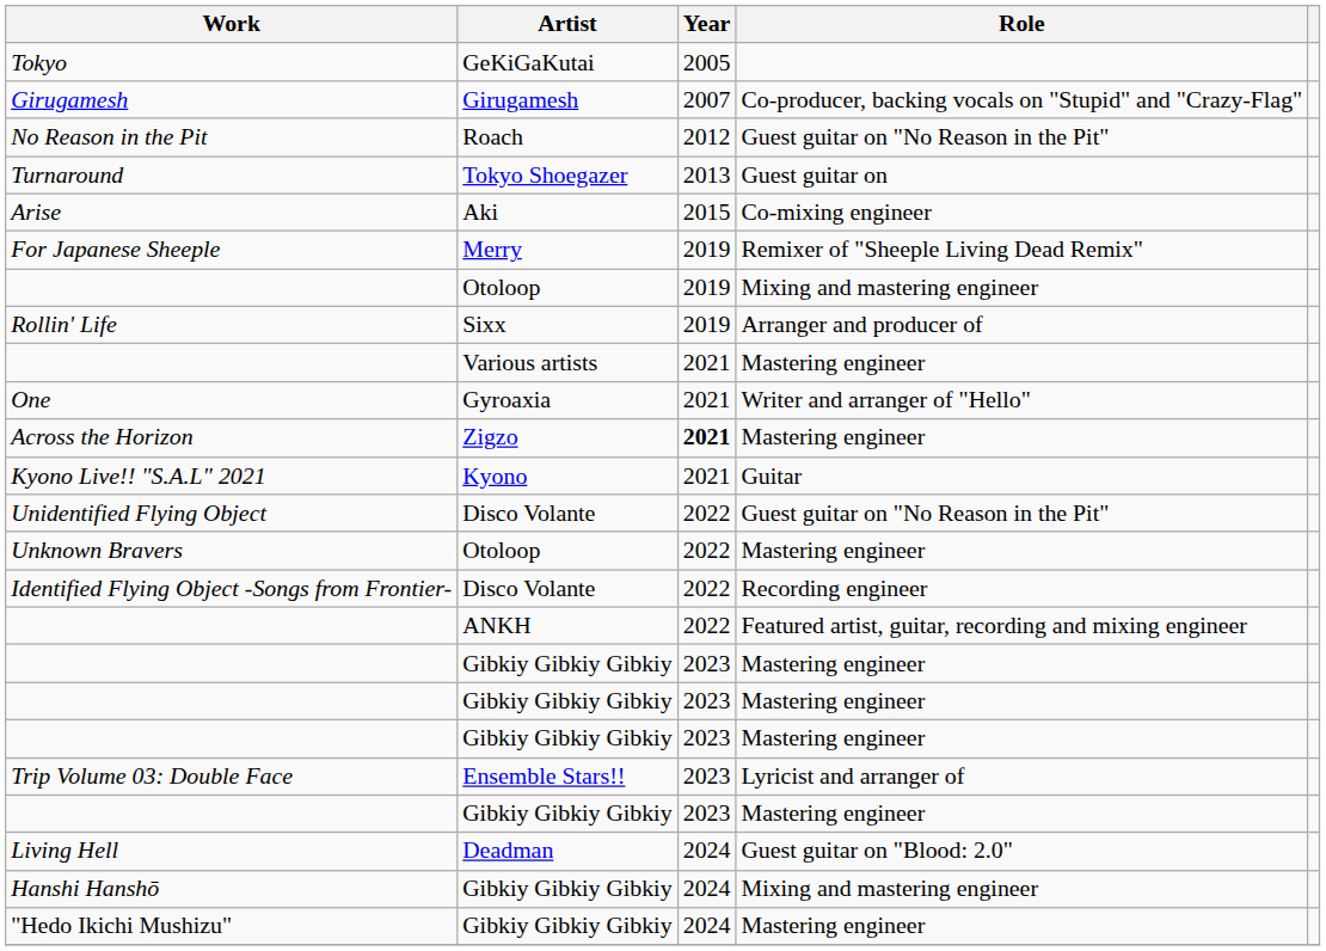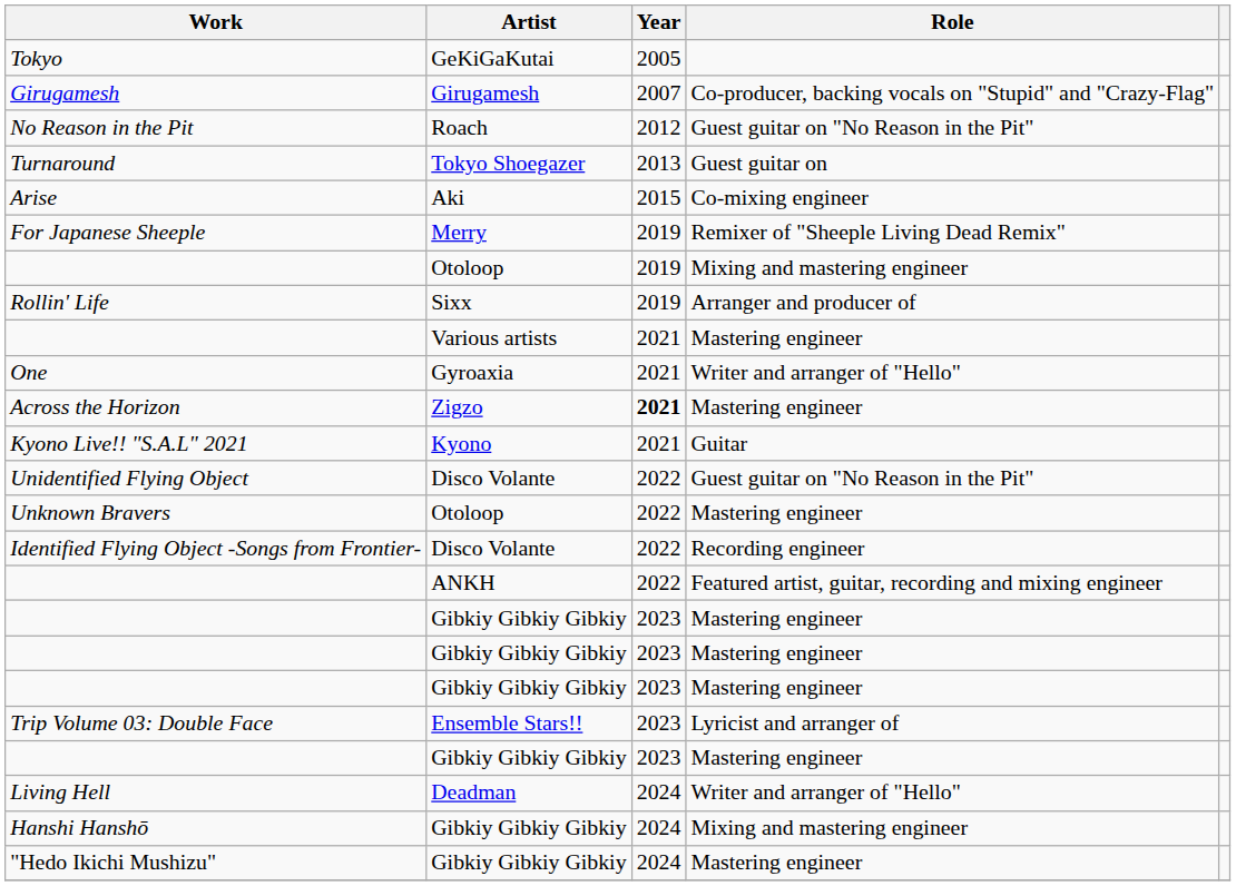 <table class="wikitable">
 <tr>
 <th>Work</th>
 <th>Artist</th>
 <th>Year</th>
 <th>Role</th>
 <th></th>
 </tr>
 <tr>
 <td><em>Tokyo</em></td>
 <td>GeKiGaKutai</td>
 <td>2005</td>
 <td></td>
 <td></td>
 </tr>
 <tr>
 <td><em><a href='#'>Girugamesh</a></em></td>
 <td><a href='#'>Girugamesh</a></td>
 <td>2007</td>
 <td>Co-producer, backing vocals on "Stupid" and "Crazy-Flag"</td>
 <td></td>
 </tr>
 <tr>
 <td><em>No Reason in the Pit</em></td>
 <td>Roach</td>
 <td>2012</td>
 <td>Guest guitar on "No Reason in the Pit"</td>
 <td></td>
 </tr>
 <tr>
 <td><em>Turnaround</em></td>
 <td><a href='#'>Tokyo Shoegazer</a></td>
 <td>2013</td>
 <td>Guest guitar on </td>
 <td></td>
 </tr>
 <tr>
 <td><em>Arise</em></td>
 <td>Aki</td>
 <td>2015</td>
 <td>Co-mixing engineer</td>
 <td></td>
 </tr>
 <tr>
 <td><em>For Japanese Sheeple</em></td>
 <td><a href='#'>Merry</a></td>
 <td>2019</td>
 <td>Remixer of "Sheeple Living Dead Remix"</td>
 <td></td>
 </tr>
 <tr>
 <td></td>
 <td>Otoloop</td>
 <td>2019</td>
 <td>Mixing and mastering engineer</td>
 <td></td>
 </tr>
 <tr>
 <td><em>Rollin' Life</em></td>
 <td>Sixx</td>
 <td>2019</td>
 <td>Arranger and producer of </td>
 <td></td>
 </tr>
 <tr>
 <td></td>
 <td>Various artists</td>
 <td>2021</td>
 <td>Mastering engineer</td>
 <td></td>
 </tr>
 <tr>
 <td><em>One</em></td>
 <td>Gyroaxia</td>
 <td>2021</td>
 <td>Writer and arranger of "Hello"</td>
 <td></td>
 </tr>
 <tr>
 <td><em>Across the Horizon</em></td>
 <td><a href='#'>Zigzo</a></td>
 <td><strong>2021</strong></td>
 <td>Mastering engineer</td>
 </tr>
 <tr>
 <td><em>Kyono Live!! "S.A.L" 2021</em></td>
 <td><a href='#'>Kyono</a></td>
 <td>2021</td>
 <td>Guitar</td>
 <td></td>
 </tr>
 <tr>
 <td><em>Unidentified Flying Object</em></td>
 <td>Disco Volante</td>
 <td>2022</td>
 <td>Guest guitar on "No Reason in the Pit"</td>
 <td></td>
 </tr>
 <tr>
 <td><em>Unknown Bravers</em></td>
 <td>Otoloop</td>
 <td>2022</td>
 <td>Mastering engineer</td>
 <td></td>
 </tr>
 <tr>
 <td><em>Identified Flying Object -Songs from Frontier-</em></td>
 <td>Disco Volante</td>
 <td>2022</td>
 <td>Recording engineer</td>
 <td></td>
 </tr>
 <tr>
 <td></td>
 <td>ANKH</td>
 <td>2022</td>
 <td>Featured artist, guitar, recording and mixing engineer</td>
 <td></td>
 </tr>
 <tr>
 <td></td>
 <td>Gibkiy Gibkiy Gibkiy</td>
 <td>2023</td>
 <td>Mastering engineer</td>
 <td></td>
 </tr>
 <tr>
 <td></td>
 <td>Gibkiy Gibkiy Gibkiy</td>
 <td>2023</td>
 <td>Mastering engineer</td>
 <td></td>
 </tr>
 <tr>
 <td></td>
 <td>Gibkiy Gibkiy Gibkiy</td>
 <td>2023</td>
 <td>Mastering engineer</td>
 <td></td>
 </tr>
 <tr>
 <td><em>Trip Volume 03: Double Face</em></td>
 <td><a href='#'>Ensemble Stars!!</a></td>
 <td>2023</td>
 <td>Lyricist and arranger of </td>
 <td></td>
 </tr>
 <tr>
 <td></td>
 <td>Gibkiy Gibkiy Gibkiy</td>
 <td>2023</td>
 <td>Mastering engineer</td>
 <td></td>
 </tr>
 <tr>
 <td><em>Living Hell</em></td>
 <td><a href='#'>Deadman</a></td>
 <td>2024</td>
-<td>Guest guitar on "Blood: 2.0"</td>
+<td>Writer and arranger of "Hello"</td>
 <td></td>
 </tr>
 <tr>
 <td><em>Hanshi Hanshō</em></td>
 <td>Gibkiy Gibkiy Gibkiy</td>
 <td>2024</td>
 <td>Mixing and mastering engineer</td>
 <td></td>
 </tr>
 <tr>
 <td>"Hedo Ikichi Mushizu"</td>
 <td>Gibkiy Gibkiy Gibkiy</td>
 <td>2024</td>
 <td>Mastering engineer</td>
 <td></td>
 </tr>
 <tr>
 </tr>
 </table>
